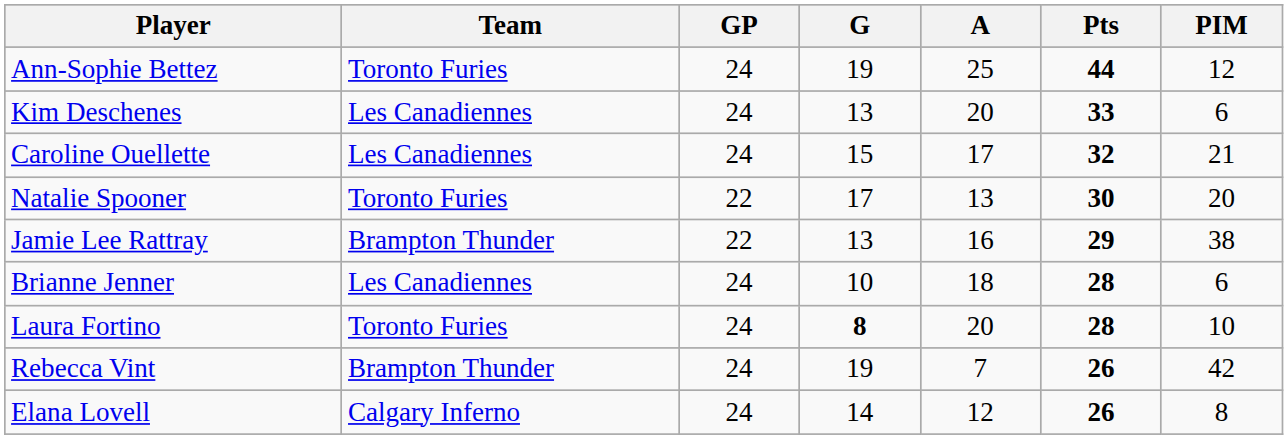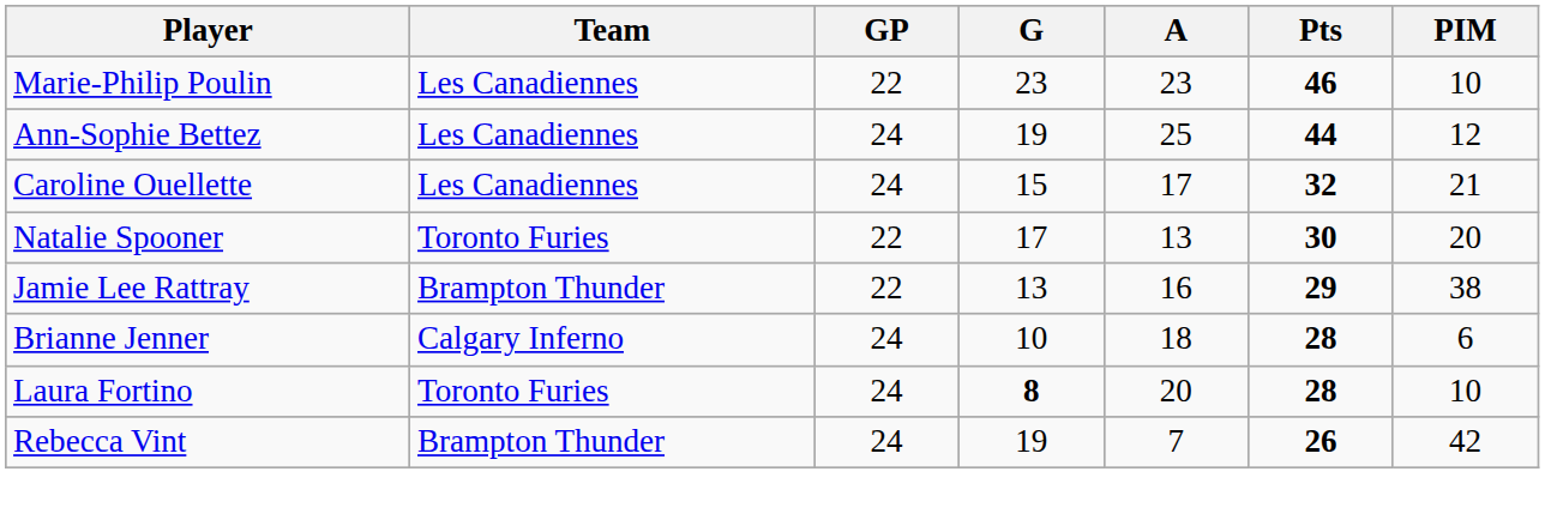 <table class="wikitable sortable" style="text-align:center">
 <tr>
 <th style="width:12em">Player</th>
 <th style="width:12em">Team</th>
 <th style="width:4em">GP</th>
 <th style="width:4em">G</th>
 <th style="width:4em">A</th>
 <th style="width:4em">Pts</th>
 <th style="width:4em">PIM</th>
 </tr>
 <tr>
+<td align=left><a href='#'>Marie-Philip Poulin</a></td>
+<td align=left><a href='#'>Les Canadiennes</a></td>
+<td>22</td>
+<td>23</td>
+<td>23</td>
+<td><strong>46</strong></td>
+<td>10</td>
+</tr>
+<tr>
 <td align=left><a href='#'>Ann-Sophie Bettez</a></td>
-<td align=left><a href='#'>Toronto Furies</a></td>
+<td align=left><a href='#'>Les Canadiennes</a></td>
 <td>24</td>
 <td>19</td>
 <td>25</td>
 <td><strong>44</strong></td>
 <td>12</td>
-</tr>
-<tr>
-<td align=left><a href='#'>Kim Deschenes</a></td>
-<td align=left><a href='#'>Les Canadiennes</a></td>
-<td>24</td>
-<td>13</td>
-<td>20</td>
-<td><strong>33</strong></td>
-<td>6</td>
 </tr>
 <tr>
 <td align=left><a href='#'>Caroline Ouellette</a></td>
 <td align=left><a href='#'>Les Canadiennes</a></td>
 <td>24</td>
 <td>15</td>
 <td>17</td>
 <td><strong>32</strong></td>
 <td>21</td>
 </tr>
 <tr>
 <td align=left><a href='#'>Natalie Spooner</a></td>
 <td align=left><a href='#'>Toronto Furies</a></td>
 <td>22</td>
 <td>17</td>
 <td>13</td>
 <td><strong>30</strong></td>
 <td>20</td>
 </tr>
 <tr>
 <td align=left><a href='#'>Jamie Lee Rattray</a></td>
 <td align=left><a href='#'>Brampton Thunder</a></td>
 <td>22</td>
 <td>13</td>
 <td>16</td>
 <td><strong>29</strong></td>
 <td>38</td>
 </tr>
 <tr>
 <td align=left><a href='#'>Brianne Jenner</a></td>
-<td align=left><a href='#'>Les Canadiennes</a></td>
+<td align=left><a href='#'>Calgary Inferno</a></td>
 <td>24</td>
 <td>10</td>
 <td>18</td>
 <td><strong>28</strong></td>
 <td>6</td>
 </tr>
 <tr>
 <td align=left><a href='#'>Laura Fortino</a></td>
 <td align=left><a href='#'>Toronto Furies</a></td>
 <td>24</td>
 <td><strong>8</strong></td>
 <td>20</td>
 <td><strong>28</strong></td>
 <td>10</td>
 </tr>
 <tr>
 <td align=left><a href='#'>Rebecca Vint</a></td>
 <td align=left><a href='#'>Brampton Thunder</a></td>
 <td>24</td>
 <td>19</td>
 <td>7</td>
 <td><strong>26</strong></td>
 <td>42</td>
 </tr>
-<tr>
-<td align=left><a href='#'>Elana Lovell</a></td>
-<td align=left><a href='#'>Calgary Inferno</a></td>
-<td>24</td>
-<td>14</td>
-<td>12</td>
-<td><strong>26</strong></td>
-<td>8</td>
-</tr>
 </table>
